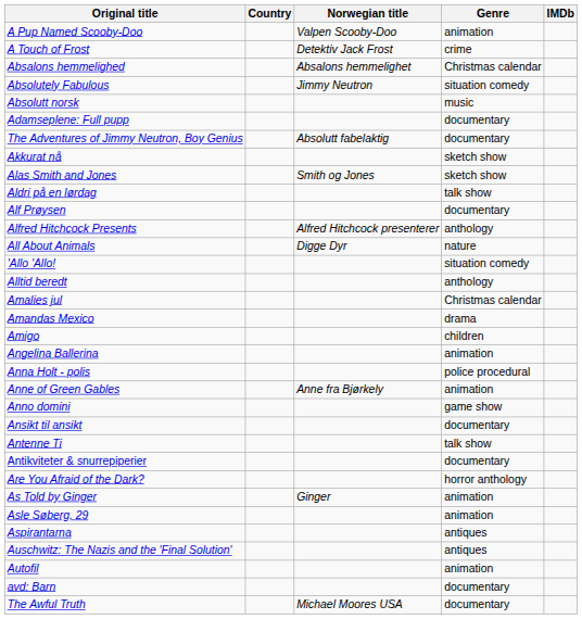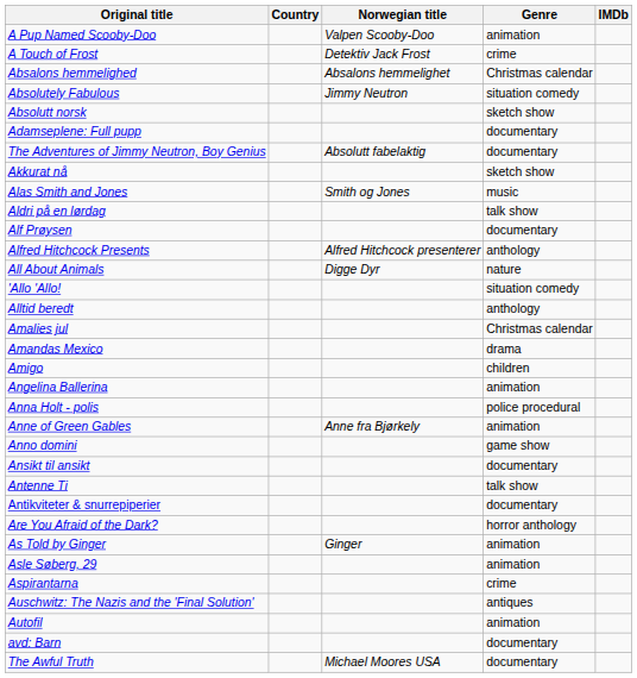 <table class="wikitable">
 <tr>
 <th>Original title</th>
 <th>Country</th>
 <th>Norwegian title</th>
 <th>Genre</th>
 <th>IMDb</th>
 </tr>
 <tr>
 <td><em><a href='#'>A Pup Named Scooby-Doo</a></em></td>
 <td></td>
 <td><em>Valpen Scooby-Doo</em></td>
 <td>animation</td>
 <td></td>
 </tr>
 <tr>
 <td><em><a href='#'>A Touch of Frost</a></em></td>
 <td></td>
 <td><em>Detektiv Jack Frost</em></td>
 <td>crime</td>
 <td></td>
 </tr>
 <tr>
 <td><em><a href='#'>Absalons hemmelighed</a></em></td>
 <td></td>
 <td><em>Absalons hemmelighet</em></td>
 <td>Christmas calendar</td>
 <td></td>
 </tr>
 <tr>
 <td><em><a href='#'>Absolutely Fabulous</a></em></td>
 <td></td>
 <td><em>Jimmy Neutron</em></td>
 <td>situation comedy</td>
 <td></td>
 </tr>
 <tr>
 <td><em><a href='#'>Absolutt norsk</a></em></td>
 <td></td>
 <td></td>
-<td>music</td>
+<td>sketch show</td>
 <td></td>
 </tr>
 <tr>
 <td><em><a href='#'>Adamseplene: Full pupp</a></em></td>
 <td></td>
 <td></td>
 <td>documentary</td>
 <td></td>
 </tr>
 <tr>
 <td><em><a href='#'>The Adventures of Jimmy Neutron, Boy Genius</a></em></td>
 <td></td>
 <td><em>Absolutt fabelaktig</em></td>
 <td>documentary</td>
 <td></td>
 </tr>
 <tr>
 <td><em><a href='#'>Akkurat nå</a></em></td>
 <td></td>
 <td></td>
 <td>sketch show</td>
 <td></td>
 </tr>
 <tr>
 <td><em><a href='#'>Alas Smith and Jones</a></em></td>
 <td></td>
 <td><em>Smith og Jones</em></td>
-<td>sketch show</td>
+<td>music</td>
 <td></td>
 </tr>
 <tr>
 <td><em><a href='#'>Aldri på en lørdag</a></em></td>
 <td></td>
 <td></td>
 <td>talk show</td>
 <td></td>
 </tr>
 <tr>
 <td><em><a href='#'>Alf Prøysen</a></em></td>
 <td></td>
 <td></td>
 <td>documentary</td>
 <td></td>
 </tr>
 <tr>
 <td><em><a href='#'>Alfred Hitchcock Presents</a></em></td>
 <td></td>
 <td><em>Alfred Hitchcock presenterer</em></td>
 <td>anthology</td>
 <td></td>
 </tr>
 <tr>
 <td><em><a href='#'>All About Animals</a></em></td>
 <td></td>
 <td><em>Digge Dyr</em></td>
 <td>nature</td>
 <td></td>
 </tr>
 <tr>
 <td><em><a href='#'>'Allo 'Allo!</a></em></td>
 <td></td>
 <td></td>
 <td>situation comedy</td>
 <td></td>
 </tr>
 <tr>
 <td><em><a href='#'>Alltid beredt</a></em></td>
 <td></td>
 <td></td>
 <td>anthology</td>
 <td></td>
 </tr>
 <tr>
 <td><em><a href='#'>Amalies jul</a></em></td>
 <td></td>
 <td></td>
 <td>Christmas calendar</td>
 <td></td>
 </tr>
 <tr>
 <td><em><a href='#'>Amandas Mexico</a></em></td>
 <td></td>
 <td></td>
 <td>drama</td>
 <td></td>
 </tr>
 <tr>
 <td><em><a href='#'>Amigo</a></em></td>
 <td></td>
 <td></td>
 <td>children</td>
 <td></td>
 </tr>
 <tr>
 <td><em><a href='#'>Angelina Ballerina</a></em></td>
 <td></td>
 <td></td>
 <td>animation</td>
 <td></td>
 </tr>
 <tr>
 <td><em><a href='#'>Anna Holt - polis</a></em></td>
 <td></td>
 <td></td>
 <td>police procedural</td>
 <td></td>
 </tr>
 <tr>
 <td><em><a href='#'>Anne of Green Gables</a></em></td>
 <td></td>
 <td><em>Anne fra Bjørkely</em></td>
 <td>animation</td>
 <td></td>
 </tr>
 <tr>
 <td><em><a href='#'>Anno domini</a></em></td>
 <td></td>
 <td></td>
 <td>game show</td>
 <td></td>
 </tr>
 <tr>
 <td><em><a href='#'>Ansikt til ansikt</a></em></td>
 <td></td>
 <td></td>
 <td>documentary</td>
 <td></td>
 </tr>
 <tr>
 <td><em><a href='#'>Antenne Ti</a></em></td>
 <td></td>
 <td></td>
 <td>talk show</td>
 <td></td>
 </tr>
 <tr>
 <td><a href='#'>Antikviteter & snurrepiperier</a></td>
 <td></td>
 <td></td>
 <td>documentary</td>
 <td></td>
 </tr>
 <tr>
 <td><em><a href='#'>Are You Afraid of the Dark?</a></em></td>
 <td> </td>
 <td></td>
 <td>horror anthology</td>
 <td></td>
 </tr>
 <tr>
 <td><em><a href='#'>As Told by Ginger</a></em></td>
 <td></td>
 <td><em>Ginger</em></td>
 <td>animation</td>
 <td></td>
 </tr>
 <tr>
 <td><em><a href='#'>Asle Søberg, 29</a></em></td>
 <td></td>
 <td></td>
 <td>animation</td>
 <td></td>
 </tr>
 <tr>
 <td><em><a href='#'>Aspirantarna</a></em></td>
 <td></td>
 <td></td>
-<td>antiques</td>
+<td>crime</td>
 <td></td>
 </tr>
 <tr>
 <td><em><a href='#'>Auschwitz: The Nazis and the 'Final Solution'</a></em></td>
 <td></td>
 <td></td>
 <td>antiques</td>
 <td></td>
 </tr>
 <tr>
 <td><em><a href='#'>Autofil</a></em></td>
 <td></td>
 <td></td>
 <td>animation</td>
 <td></td>
 </tr>
 <tr>
 <td><em><a href='#'>avd: Barn</a></em></td>
 <td></td>
 <td></td>
 <td>documentary</td>
 <td></td>
 </tr>
 <tr>
 <td><em><a href='#'>The Awful Truth</a></em></td>
 <td></td>
 <td><em>Michael Moores USA</em></td>
 <td>documentary</td>
 <td></td>
 </tr>
 </table>
